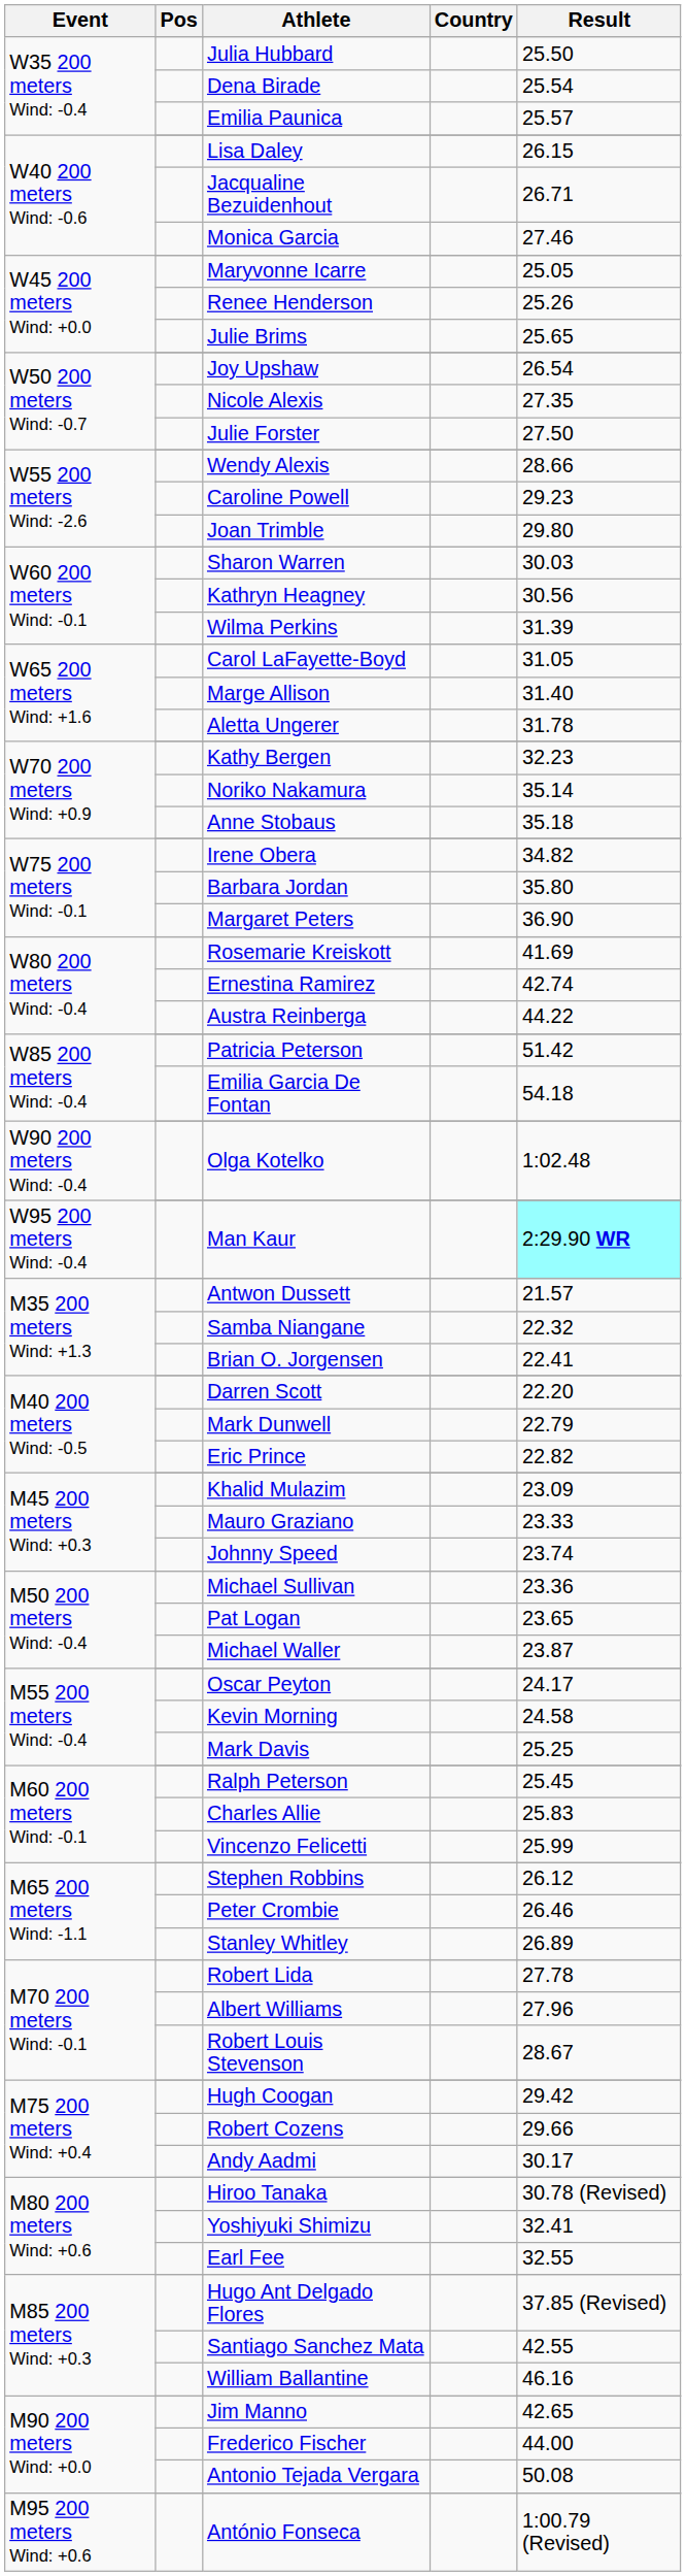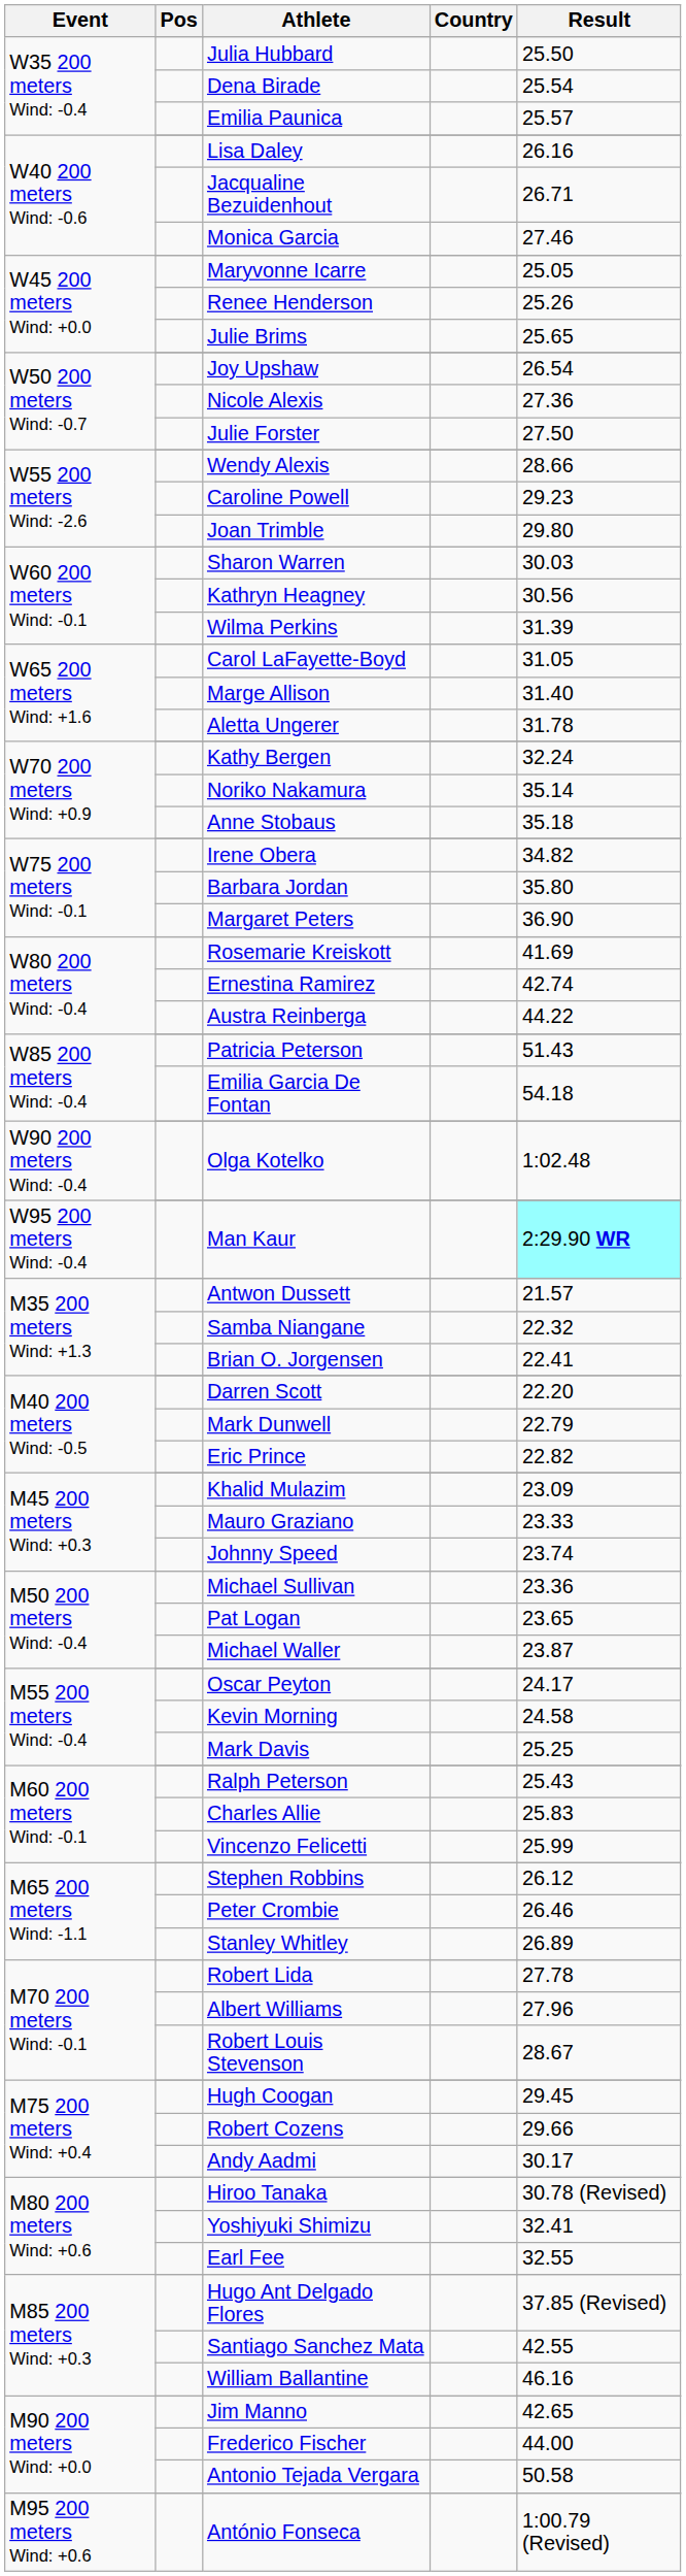 <table class="wikitable" style="width:60%;">
 <tr>
 <th>Event</th>
 <th>Pos</th>
 <th>Athlete</th>
 <th>Country</th>
 <th>Result</th>
 </tr>
 <tr>
 <td rowspan="4">W35 <a href='#'>200 meters</a><br><small>Wind: -0.4</small></td>
 </tr>
 <tr>
 <td align=center></td>
 <td align=left><a href='#'>Julia Hubbard</a></td>
 <td align=left></td>
 <td>25.50</td>
 </tr>
 <tr>
 <td align=center></td>
 <td align=left><a href='#'>Dena Birade</a></td>
 <td align=left></td>
 <td>25.54</td>
 </tr>
 <tr>
 <td align=center></td>
 <td align=left><a href='#'>Emilia Paunica</a></td>
 <td align=left></td>
 <td>25.57</td>
 </tr>
 <tr>
 <td rowspan="4">W40 <a href='#'>200 meters</a><br><small>Wind: -0.6</small></td>
 </tr>
 <tr>
 <td align=center></td>
 <td align=left><a href='#'>Lisa Daley</a></td>
 <td align=left></td>
-<td>26.15</td>
+<td>26.16</td>
 </tr>
 <tr>
 <td align=center></td>
 <td align=left><a href='#'>Jacqualine Bezuidenhout</a></td>
 <td align=left></td>
 <td>26.71</td>
 </tr>
 <tr>
 <td align=center></td>
 <td align=left><a href='#'>Monica Garcia</a></td>
 <td align=left></td>
 <td>27.46</td>
 </tr>
 <tr>
 <td rowspan="4">W45 <a href='#'>200 meters</a><br><small>Wind: +0.0</small></td>
 </tr>
 <tr>
 <td align=center></td>
 <td align=left><a href='#'>Maryvonne Icarre</a></td>
 <td align=left></td>
 <td>25.05</td>
 </tr>
 <tr>
 <td align=center></td>
 <td align=left><a href='#'>Renee Henderson</a></td>
 <td align=left></td>
 <td>25.26</td>
 </tr>
 <tr>
 <td align=center></td>
 <td align=left><a href='#'>Julie Brims</a></td>
 <td align=left></td>
 <td>25.65</td>
 </tr>
 <tr>
 <td rowspan="4">W50 <a href='#'>200 meters</a><br><small>Wind: -0.7</small></td>
 </tr>
 <tr>
 <td align=center></td>
 <td align=left><a href='#'>Joy Upshaw</a></td>
 <td align=left></td>
 <td>26.54</td>
 </tr>
 <tr>
 <td align=center></td>
 <td align=left><a href='#'>Nicole Alexis</a></td>
 <td align=left></td>
-<td>27.35</td>
+<td>27.36</td>
 </tr>
 <tr>
 <td align=center></td>
 <td align=left><a href='#'>Julie Forster</a></td>
 <td align=left></td>
 <td>27.50</td>
 </tr>
 <tr>
 <td rowspan="4">W55 <a href='#'>200 meters</a><br><small>Wind: -2.6</small></td>
 </tr>
 <tr>
 <td align=center></td>
 <td align=left><a href='#'>Wendy Alexis</a></td>
 <td align=left></td>
 <td>28.66</td>
 </tr>
 <tr>
 <td align=center></td>
 <td align=left><a href='#'>Caroline Powell</a></td>
 <td align=left></td>
 <td>29.23</td>
 </tr>
 <tr>
 <td align=center></td>
 <td align=left><a href='#'>Joan Trimble</a></td>
 <td align=left></td>
 <td>29.80</td>
 </tr>
 <tr>
 <td rowspan="4">W60 <a href='#'>200 meters</a><br><small>Wind: -0.1</small></td>
 </tr>
 <tr>
 <td align=center></td>
 <td align=left><a href='#'>Sharon Warren</a></td>
 <td align=left></td>
 <td>30.03</td>
 </tr>
 <tr>
 <td align=center></td>
 <td align=left><a href='#'>Kathryn Heagney</a></td>
 <td align=left></td>
 <td>30.56</td>
 </tr>
 <tr>
 <td align=center></td>
 <td align=left><a href='#'>Wilma Perkins</a></td>
 <td align=left></td>
 <td>31.39</td>
 </tr>
 <tr>
 <td rowspan="4">W65 <a href='#'>200 meters</a><br><small>Wind: +1.6</small></td>
 </tr>
 <tr>
 <td align=center></td>
 <td align=left><a href='#'>Carol LaFayette-Boyd</a></td>
 <td align=left></td>
 <td>31.05</td>
 </tr>
 <tr>
 <td align=center></td>
 <td align=left><a href='#'>Marge Allison</a></td>
 <td align=left></td>
 <td>31.40</td>
 </tr>
 <tr>
 <td align=center></td>
 <td align=left><a href='#'>Aletta Ungerer</a></td>
 <td align=left></td>
 <td>31.78</td>
 </tr>
 <tr>
 <td rowspan="4">W70 <a href='#'>200 meters</a><br><small>Wind: +0.9</small></td>
 </tr>
 <tr>
 <td align=center></td>
 <td align=left><a href='#'>Kathy Bergen</a></td>
 <td align=left></td>
-<td>32.23</td>
+<td>32.24</td>
 </tr>
 <tr>
 <td align=center></td>
 <td align=left><a href='#'>Noriko Nakamura</a></td>
 <td align=left></td>
 <td>35.14</td>
 </tr>
 <tr>
 <td align=center></td>
 <td align=left><a href='#'>Anne Stobaus</a></td>
 <td align=left></td>
 <td>35.18</td>
 </tr>
 <tr>
 <td rowspan="4">W75 <a href='#'>200 meters</a><br><small>Wind: -0.1</small></td>
 </tr>
 <tr>
 <td align=center></td>
 <td align=left><a href='#'>Irene Obera</a></td>
 <td align=left></td>
 <td>34.82</td>
 </tr>
 <tr>
 <td align=center></td>
 <td align=left><a href='#'>Barbara Jordan</a></td>
 <td align=left></td>
 <td>35.80</td>
 </tr>
 <tr>
 <td align=center></td>
 <td align=left><a href='#'>Margaret Peters</a></td>
 <td align=left></td>
 <td>36.90</td>
 </tr>
 <tr>
 <td rowspan="4">W80 <a href='#'>200 meters</a><br><small>Wind: -0.4</small></td>
 </tr>
 <tr>
 <td align=center></td>
 <td align=left><a href='#'>Rosemarie Kreiskott</a></td>
 <td align=left></td>
 <td>41.69</td>
 </tr>
 <tr>
 <td align=center></td>
 <td align=left><a href='#'>Ernestina Ramirez</a></td>
 <td align=left></td>
 <td>42.74</td>
 </tr>
 <tr>
 <td align=center></td>
 <td align=left><a href='#'>Austra Reinberga</a></td>
 <td align=left></td>
 <td>44.22</td>
 </tr>
 <tr>
 <td rowspan="3">W85 <a href='#'>200 meters</a><br><small>Wind: -0.4</small></td>
 </tr>
 <tr>
 <td align=center></td>
 <td align=left><a href='#'>Patricia Peterson</a></td>
 <td align=left></td>
-<td>51.42</td>
+<td>51.43</td>
 </tr>
 <tr>
 <td align=center></td>
 <td align=left><a href='#'>Emilia Garcia De Fontan</a></td>
 <td align=left></td>
 <td>54.18</td>
 </tr>
 <tr>
 <td rowspan="2">W90 <a href='#'>200 meters</a><br><small>Wind: -0.4</small></td>
 </tr>
 <tr>
 <td align=center></td>
 <td align=left><a href='#'>Olga Kotelko</a></td>
 <td align=left></td>
 <td>1:02.48</td>
 </tr>
 <tr>
 <td rowspan="2">W95 <a href='#'>200 meters</a><br><small>Wind: -0.4</small></td>
 </tr>
 <tr>
 <td align=center></td>
 <td align=left><a href='#'>Man Kaur</a></td>
 <td align=left></td>
 <td bgcolor=#97ffff>2:29.90 <strong><a href='#'>WR</a></strong></td>
 </tr>
 <tr>
 <td rowspan="4">M35 <a href='#'>200 meters</a><br><small>Wind: +1.3</small></td>
 </tr>
 <tr>
 <td align=center></td>
 <td align=left><a href='#'>Antwon Dussett</a></td>
 <td align=left></td>
 <td>21.57</td>
 </tr>
 <tr>
 <td align=center></td>
 <td align=left><a href='#'>Samba Niangane</a></td>
 <td align=left></td>
 <td>22.32</td>
 </tr>
 <tr>
 <td align=center></td>
 <td align=left><a href='#'>Brian O. Jorgensen</a></td>
 <td align=left></td>
 <td>22.41</td>
 </tr>
 <tr>
 <td rowspan="4">M40 <a href='#'>200 meters</a><br><small>Wind: -0.5</small></td>
 </tr>
 <tr>
 <td align=center></td>
 <td align=left><a href='#'>Darren Scott</a></td>
 <td align=left></td>
 <td>22.20</td>
 </tr>
 <tr>
 <td align=center></td>
 <td align=left><a href='#'>Mark Dunwell</a></td>
 <td align=left></td>
 <td>22.79</td>
 </tr>
 <tr>
 <td align=center></td>
 <td align=left><a href='#'>Eric Prince</a></td>
 <td align=left></td>
 <td>22.82</td>
 </tr>
 <tr>
 <td rowspan="4">M45 <a href='#'>200 meters</a><br><small>Wind: +0.3</small></td>
 </tr>
 <tr>
 <td align=center></td>
 <td align=left><a href='#'>Khalid Mulazim</a></td>
 <td align=left></td>
 <td>23.09</td>
 </tr>
 <tr>
 <td align=center></td>
 <td align=left><a href='#'>Mauro Graziano</a></td>
 <td align=left></td>
 <td>23.33</td>
 </tr>
 <tr>
 <td align=center></td>
 <td align=left><a href='#'>Johnny Speed</a></td>
 <td align=left></td>
 <td>23.74</td>
 </tr>
 <tr>
 <td rowspan="4">M50 <a href='#'>200 meters</a><br><small>Wind: -0.4</small> </td>
 </tr>
 <tr>
 <td align=center></td>
 <td align=left><a href='#'>Michael Sullivan</a></td>
 <td align=left></td>
 <td>23.36</td>
 </tr>
 <tr>
 <td align=center></td>
 <td align=left><a href='#'>Pat Logan</a></td>
 <td align=left></td>
 <td>23.65</td>
 </tr>
 <tr>
 <td align=center></td>
 <td align=left><a href='#'>Michael Waller</a></td>
 <td align=left></td>
 <td>23.87</td>
 </tr>
 <tr>
 <td rowspan="4">M55 <a href='#'>200 meters</a><br><small>Wind: -0.4</small></td>
 </tr>
 <tr>
 <td align=center></td>
 <td align=left><a href='#'>Oscar Peyton</a></td>
 <td align=left></td>
 <td>24.17</td>
 </tr>
 <tr>
 <td align=center></td>
 <td align=left><a href='#'>Kevin Morning</a></td>
 <td align=left></td>
 <td>24.58</td>
 </tr>
 <tr>
 <td align=center></td>
 <td align=left><a href='#'>Mark Davis</a></td>
 <td align=left></td>
 <td>25.25</td>
 </tr>
 <tr>
 <td rowspan="4">M60 <a href='#'>200 meters</a><br><small>Wind: -0.1</small></td>
 </tr>
 <tr>
 <td align=center></td>
 <td align=left><a href='#'>Ralph Peterson</a></td>
 <td align=left></td>
-<td>25.45</td>
+<td>25.43</td>
 </tr>
 <tr>
 <td align=center></td>
 <td align=left><a href='#'>Charles Allie</a></td>
 <td align=left></td>
 <td>25.83</td>
 </tr>
 <tr>
 <td align=center></td>
 <td align=left><a href='#'>Vincenzo Felicetti</a></td>
 <td align=left></td>
 <td>25.99</td>
 </tr>
 <tr>
 <td rowspan="4">M65 <a href='#'>200 meters</a><br><small>Wind: -1.1</small></td>
 </tr>
 <tr>
 <td align=center></td>
 <td align=left><a href='#'>Stephen Robbins</a></td>
 <td align=left></td>
 <td>26.12</td>
 </tr>
 <tr>
 <td align=center></td>
 <td align=left><a href='#'>Peter Crombie</a></td>
 <td align=left></td>
 <td>26.46</td>
 </tr>
 <tr>
 <td align=center></td>
 <td align=left><a href='#'>Stanley Whitley</a></td>
 <td align=left></td>
 <td>26.89</td>
 </tr>
 <tr>
 <td rowspan="4">M70 <a href='#'>200 meters</a><br><small>Wind: -0.1</small></td>
 </tr>
 <tr>
 <td align=center></td>
 <td align=left><a href='#'>Robert Lida</a></td>
 <td align=left></td>
 <td>27.78</td>
 </tr>
 <tr>
 <td align=center></td>
 <td align=left><a href='#'>Albert Williams</a></td>
 <td align=left></td>
 <td>27.96</td>
 </tr>
 <tr>
 <td align=center></td>
 <td align=left><a href='#'>Robert Louis Stevenson</a></td>
 <td align=left></td>
 <td>28.67</td>
 </tr>
 <tr>
 <td rowspan="4">M75 <a href='#'>200 meters</a><br><small>Wind: +0.4</small></td>
 </tr>
 <tr>
 <td align=center></td>
 <td align=left><a href='#'>Hugh Coogan</a></td>
 <td align=left></td>
-<td>29.42</td>
+<td>29.45</td>
 </tr>
 <tr>
 <td align=center></td>
 <td align=left><a href='#'>Robert Cozens</a></td>
 <td align=left></td>
 <td>29.66</td>
 </tr>
 <tr>
 <td align=center></td>
 <td align=left><a href='#'>Andy Aadmi</a></td>
 <td align=left></td>
 <td>30.17</td>
 </tr>
 <tr>
 <td rowspan="4">M80 <a href='#'>200 meters</a><br><small>Wind: +0.6</small></td>
 </tr>
 <tr>
 <td align=center></td>
 <td align=left><a href='#'>Hiroo Tanaka</a></td>
 <td align=left></td>
 <td>30.78 (Revised)</td>
 </tr>
 <tr>
 <td align=center></td>
 <td align=left><a href='#'>Yoshiyuki Shimizu</a></td>
 <td align=left></td>
 <td>32.41</td>
 </tr>
 <tr>
 <td align=center></td>
 <td align=left><a href='#'>Earl Fee</a></td>
 <td align=left></td>
 <td>32.55</td>
 </tr>
 <tr>
 <td rowspan="4">M85 <a href='#'>200 meters</a><br><small>Wind: +0.3</small></td>
 </tr>
 <tr>
 <td align=center></td>
 <td align=left><a href='#'>Hugo Ant Delgado Flores</a></td>
 <td align=left></td>
 <td>37.85 (Revised)</td>
 </tr>
 <tr>
 <td align=center></td>
 <td align=left><a href='#'>Santiago Sanchez Mata</a></td>
 <td align=left></td>
 <td>42.55</td>
 </tr>
 <tr>
 <td align=center></td>
 <td align=left><a href='#'>William Ballantine</a></td>
 <td align=left></td>
 <td>46.16</td>
 </tr>
 <tr>
 <td rowspan="4">M90 <a href='#'>200 meters</a><br><small>Wind: +0.0</small></td>
 </tr>
 <tr>
 <td align=center></td>
 <td align=left><a href='#'>Jim Manno</a></td>
 <td align=left></td>
 <td>42.65</td>
 </tr>
 <tr>
 <td align=center></td>
 <td align=left><a href='#'>Frederico Fischer</a></td>
 <td align=left></td>
 <td>44.00</td>
 </tr>
 <tr>
 <td align=center></td>
 <td align=left><a href='#'>Antonio Tejada Vergara</a></td>
 <td align=left></td>
-<td>50.08</td>
+<td>50.58</td>
 </tr>
 <tr>
 <td rowspan="2">M95 <a href='#'>200 meters</a><br><small>Wind: +0.6</small></td>
 </tr>
 <tr>
 <td align=center></td>
 <td align=left><a href='#'>António Fonseca</a></td>
 <td align=left></td>
 <td>1:00.79 (Revised)</td>
 </tr>
 </table>
